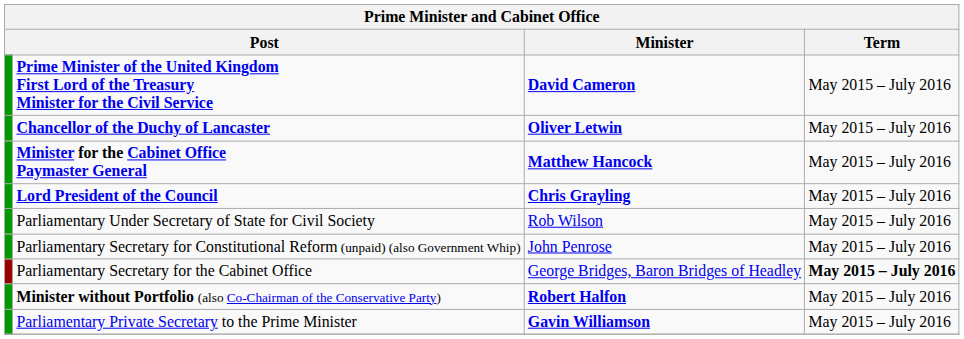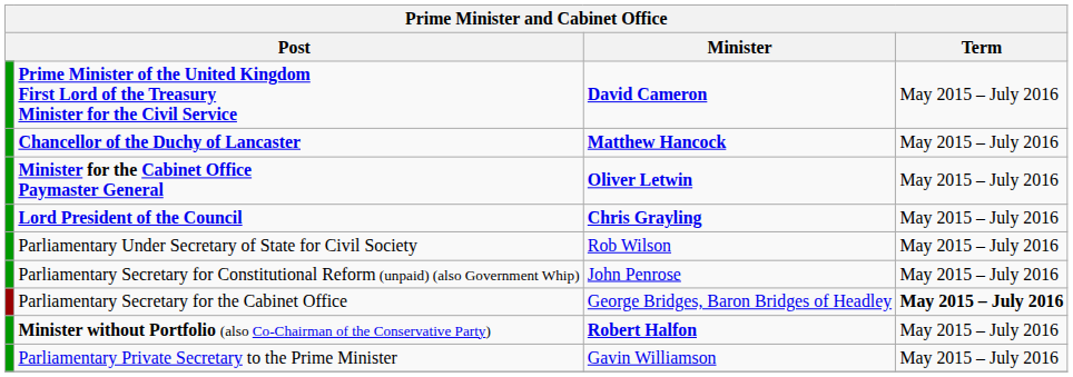 <table class="wikitable">
 <tr>
 <th colspan=5>Prime Minister and Cabinet Office</th>
 </tr>
 <tr>
 <th colspan=2>Post</th>
 <th>Minister</th>
 <th>Term</th>
 </tr>
 <tr>
 <td style="width:1px; background:#090;"></td>
 <td><strong><a href='#'>Prime Minister of the United Kingdom</a></strong><br><strong><a href='#'>First Lord of the Treasury</a></strong><br><strong><a href='#'>Minister for the Civil Service</a></strong></td>
 <td><strong><a href='#'>David Cameron</a></strong></td>
 <td>May 2015 – July 2016</td>
 </tr>
 <tr>
 <td style="width:1px; background:#090;"></td>
 <td><strong><a href='#'>Chancellor of the Duchy of Lancaster</a></strong></td>
-<td><strong><a href='#'>Oliver Letwin</a></strong></td>
+<td><strong><a href='#'>Matthew Hancock</a></strong></td>
 <td>May 2015 – July 2016</td>
 </tr>
 <tr>
 <td style="width:1px; background:#090;"></td>
 <td><strong><a href='#'>Minister</a> for the <a href='#'>Cabinet Office</a></strong><br><strong><a href='#'>Paymaster General</a></strong></td>
-<td><strong><a href='#'>Matthew Hancock</a></strong></td>
+<td><strong><a href='#'>Oliver Letwin</a></strong></td>
 <td>May 2015 – July 2016</td>
 </tr>
 <tr>
 <td style="width:1px; background:#090;"></td>
 <td><strong><a href='#'>Lord President of the Council</a></strong></td>
 <td><strong><a href='#'>Chris Grayling</a></strong></td>
 <td>May 2015 – July 2016</td>
 </tr>
 <tr>
 <td style="width:1px; background:#090;"></td>
 <td>Parliamentary Under Secretary of State for Civil Society</td>
 <td><a href='#'>Rob Wilson</a></td>
 <td>May 2015 – July 2016</td>
 </tr>
 <tr>
 <td style="width:1px; background:#090;"></td>
 <td>Parliamentary Secretary for Constitutional Reform<small> (unpaid) (also Government Whip)</small></td>
 <td><a href='#'>John Penrose</a></td>
 <td>May 2015 – July 2016</td>
 </tr>
 <tr>
 <td style="width:1px; background:#900;"></td>
 <td>Parliamentary Secretary for the Cabinet Office</td>
 <td><a href='#'>George Bridges, Baron Bridges of Headley</a></td>
 <td><strong>May 2015 – July 2016</strong></td>
 </tr>
 <tr>
 <td style="width:1px; background:#090;"></td>
 <td><strong>Minister without Portfolio</strong> <small>(also <a href='#'>Co-Chairman of the Conservative Party</a>)</small></td>
 <td><strong><a href='#'>Robert Halfon</a></strong></td>
 <td>May 2015 – July 2016</td>
 </tr>
 <tr>
 <td style="width:1px; background:#090;"></td>
 <td><a href='#'>Parliamentary Private Secretary</a> to the Prime Minister</td>
-<td><strong><a href='#'>Gavin Williamson</a></strong></td>
+<td><a href='#'>Gavin Williamson</a></td>
 <td>May 2015 – July 2016</td>
 </tr>
 <tr>
 </tr>
 </table>
